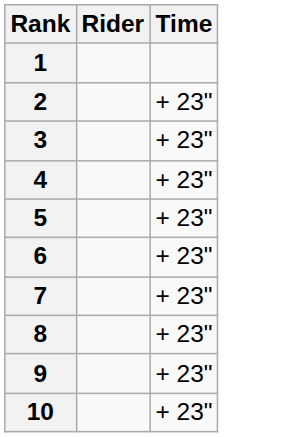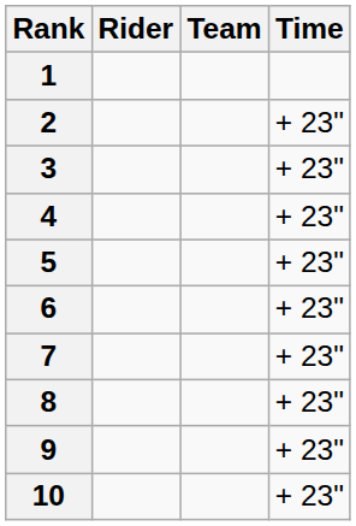 <table class="wikitable">
 <tr>
 <th scope="col">Rank</th>
 <th scope="col">Rider</th>
+<th scope="col">Team</th>
 <th scope="col">Time</th>
 </tr>
 <tr>
 <th scope="row">1</th>
 <td></td>
 <td></td>
+<td></td>
 </tr>
 <tr>
 <th scope="row">2</th>
+<td></td>
 <td></td>
 <td>+ 23"</td>
 </tr>
 <tr>
 <th scope="row">3</th>
 <td></td>
+<td></td>
 <td>+ 23"</td>
 </tr>
 <tr>
 <th scope="row">4</th>
+<td></td>
 <td></td>
 <td>+ 23"</td>
 </tr>
 <tr>
 <th scope="row">5</th>
 <td></td>
+<td></td>
 <td>+ 23"</td>
 </tr>
 <tr>
 <th>6</th>
+<td></td>
 <td></td>
 <td>+ 23"</td>
 </tr>
 <tr>
 <th>7</th>
 <td></td>
+<td></td>
 <td>+ 23"</td>
 </tr>
 <tr>
 <th>8</th>
+<td></td>
 <td></td>
 <td>+ 23"</td>
 </tr>
 <tr>
 <th>9</th>
 <td></td>
+<td></td>
 <td>+ 23"</td>
 </tr>
 <tr>
 <th>10</th>
 <td></td>
+<td></td>
 <td>+ 23"</td>
 </tr>
 </table>
